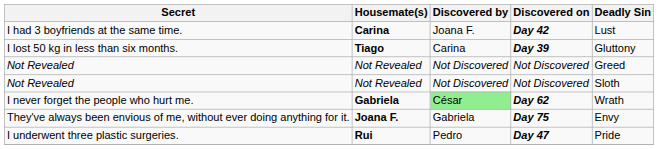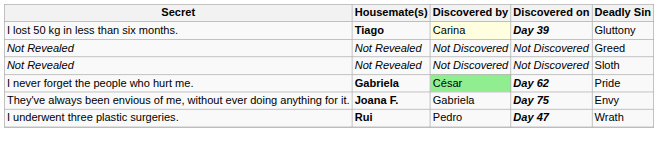 <table class="wikitable">
 <tr>
 <th>Secret</th>
 <th>Housemate(s)</th>
 <th>Discovered by</th>
 <th>Discovered on</th>
 <th>Deadly Sin</th>
 </tr>
 <tr>
-<td>I had 3 boyfriends at the same time.</td>
-<td><strong>Carina</strong></td>
-<td>Joana F.</td>
-<td><strong><em>Day 42</em></strong></td>
-<td>Lust</td>
-</tr>
-<tr>
 <td>I lost 50 kg in less than six months.</td>
 <td><strong>Tiago</strong></td>
-<td>Carina</td>
+<td style="background: lightyellow;">Carina</td>
 <td><strong><em>Day 39</em></strong></td>
 <td>Gluttony</td>
 </tr>
 <tr>
 <td><em>Not Revealed</em></td>
 <td><em>Not Revealed</em></td>
 <td><em>Not Discovered</em></td>
 <td><em>Not Discovered</em></td>
 <td>Greed</td>
 </tr>
 <tr>
 <td><em>Not Revealed</em></td>
 <td><em>Not Revealed</em></td>
 <td><em>Not Discovered</em></td>
 <td><em>Not Discovered</em></td>
 <td>Sloth</td>
 </tr>
 <tr>
 <td>I never forget the people who hurt me.</td>
 <td><strong>Gabriela</strong></td>
 <td style="background: lightgreen;">César</td>
 <td><strong><em>Day 62</em></strong></td>
-<td>Wrath</td>
+<td>Pride</td>
 </tr>
 <tr>
 <td>They've always been envious of me, without ever doing anything for it.</td>
 <td><strong>Joana F.</strong></td>
 <td>Gabriela</td>
 <td><strong><em>Day 75</em></strong></td>
 <td>Envy</td>
 </tr>
 <tr>
 <td>I underwent three plastic surgeries.</td>
 <td><strong>Rui</strong></td>
 <td>Pedro</td>
 <td><strong><em>Day 47</em></strong></td>
-<td>Pride</td>
+<td>Wrath</td>
 </tr>
 <tr>
 </tr>
 </table>
